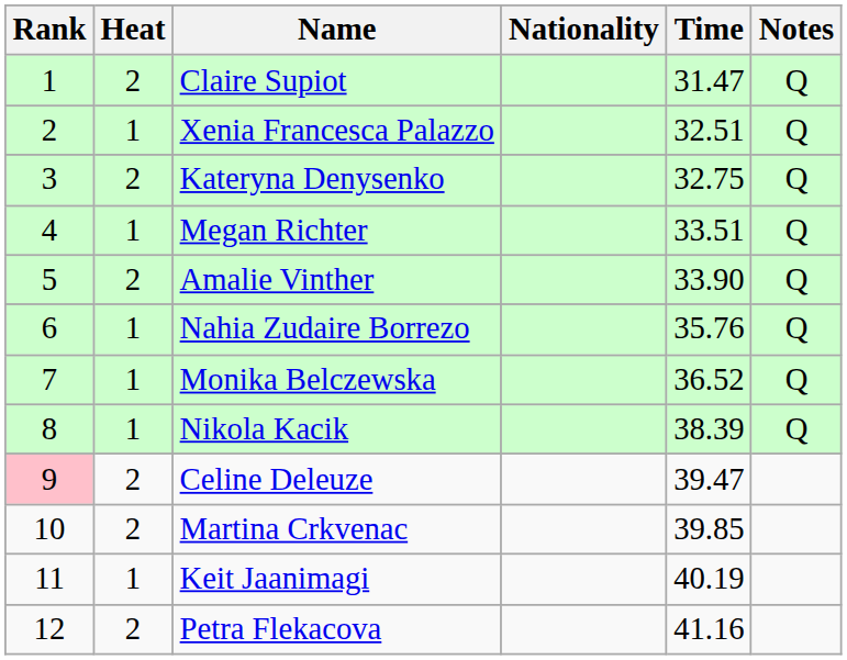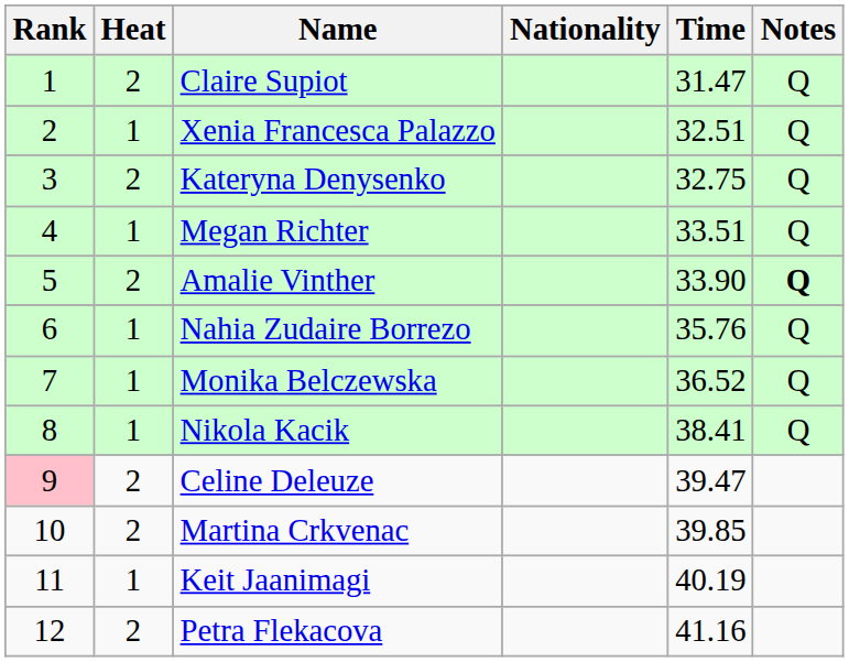 <table class="wikitable sortable" style="text-align:center">
 <tr>
 <th>Rank</th>
 <th>Heat</th>
 <th>Name</th>
 <th>Nationality</th>
 <th>Time</th>
 <th>Notes</th>
 </tr>
 <tr bgcolor=ccffcc>
 <td>1</td>
 <td>2</td>
 <td align=left><a href='#'>Claire Supiot</a></td>
 <td align=left></td>
 <td>31.47</td>
 <td>Q</td>
 </tr>
 <tr bgcolor=ccffcc>
 <td>2</td>
 <td>1</td>
 <td align=left><a href='#'>Xenia Francesca Palazzo</a></td>
 <td align=left></td>
 <td>32.51</td>
 <td>Q</td>
 </tr>
 <tr bgcolor=ccffcc>
 <td>3</td>
 <td>2</td>
 <td align=left><a href='#'>Kateryna Denysenko</a></td>
 <td align=left></td>
 <td>32.75</td>
 <td>Q</td>
 </tr>
 <tr bgcolor=ccffcc>
 <td>4</td>
 <td>1</td>
 <td align=left><a href='#'>Megan Richter</a></td>
 <td align=left></td>
 <td>33.51</td>
 <td>Q</td>
 </tr>
 <tr bgcolor=ccffcc>
 <td>5</td>
 <td>2</td>
 <td align=left><a href='#'>Amalie Vinther</a></td>
 <td align=left></td>
 <td>33.90</td>
-<td>Q</td>
+<td><strong>Q</strong></td>
 </tr>
 <tr bgcolor=ccffcc>
 <td>6</td>
 <td>1</td>
 <td align=left><a href='#'>Nahia Zudaire Borrezo</a></td>
 <td align=left></td>
 <td>35.76</td>
 <td>Q</td>
 </tr>
 <tr bgcolor=ccffcc>
 <td>7</td>
 <td>1</td>
 <td align=left><a href='#'>Monika Belczewska</a></td>
 <td align=left></td>
 <td>36.52</td>
 <td>Q</td>
 </tr>
 <tr bgcolor=ccffcc>
 <td>8</td>
 <td>1</td>
 <td align=left><a href='#'>Nikola Kacik</a></td>
 <td align=left></td>
-<td>38.39</td>
+<td>38.41</td>
 <td>Q</td>
 </tr>
 <tr>
 <td style="background: pink;">9</td>
 <td>2</td>
 <td align=left><a href='#'>Celine Deleuze</a></td>
 <td align=left></td>
 <td>39.47</td>
 <td></td>
 </tr>
 <tr>
 <td>10</td>
 <td>2</td>
 <td align=left><a href='#'>Martina Crkvenac</a></td>
 <td align=left></td>
 <td>39.85</td>
 <td></td>
 </tr>
 <tr>
 <td>11</td>
 <td>1</td>
 <td align=left><a href='#'>Keit Jaanimagi</a></td>
 <td align=left></td>
 <td>40.19</td>
 <td></td>
 </tr>
 <tr>
 <td>12</td>
 <td>2</td>
 <td align=left><a href='#'>Petra Flekacova</a></td>
 <td align=left></td>
 <td>41.16</td>
 <td></td>
 </tr>
 </table>
